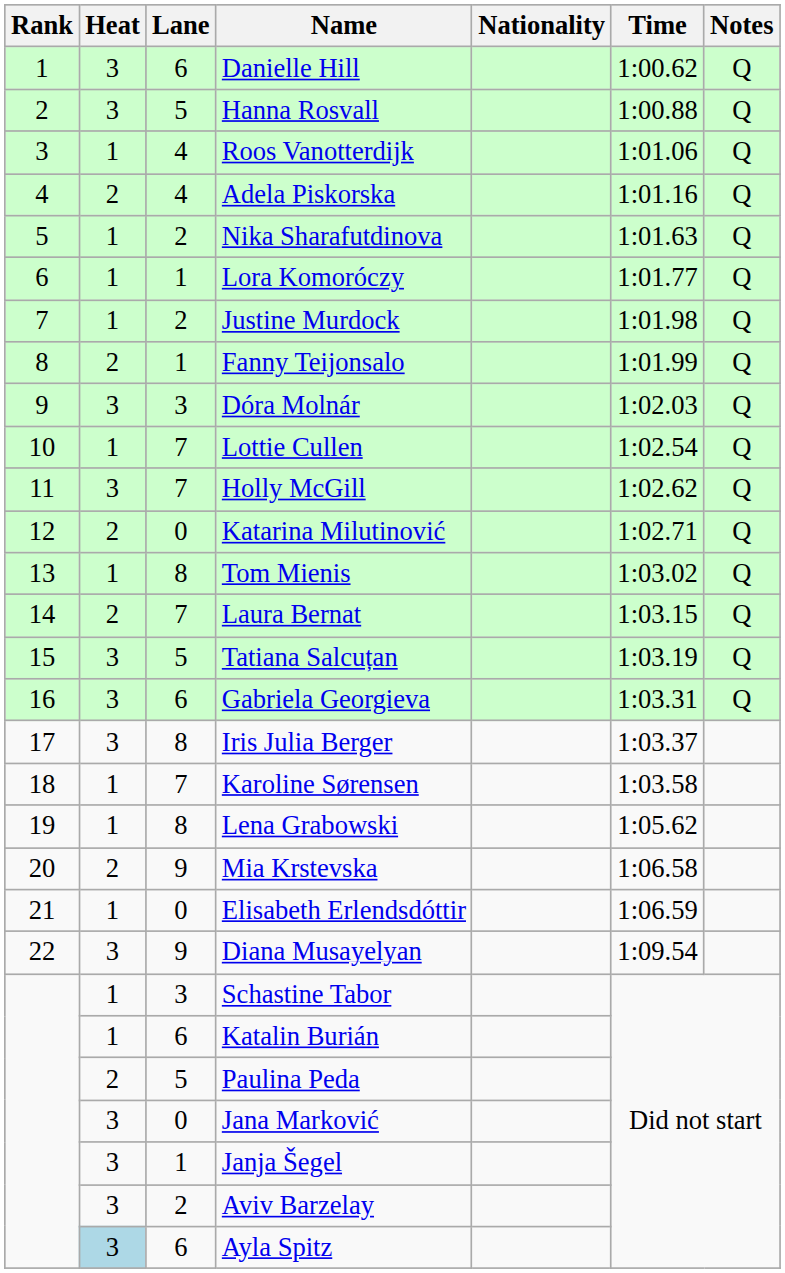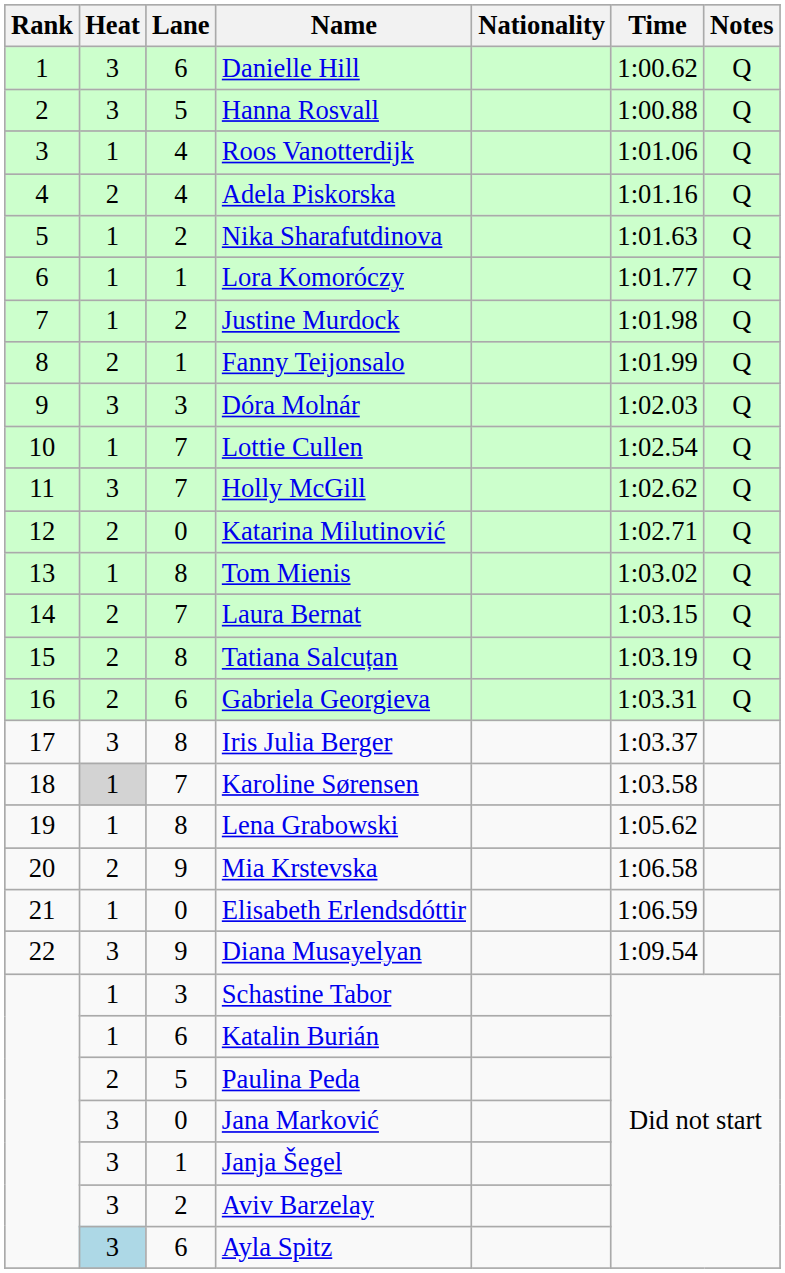 <table class="wikitable sortable" style="text-align:center">
 <tr>
 <th>Rank</th>
 <th>Heat</th>
 <th>Lane</th>
 <th>Name</th>
 <th>Nationality</th>
 <th>Time</th>
 <th>Notes</th>
 </tr>
 <tr bgcolor=ccffcc>
 <td>1</td>
 <td>3</td>
 <td>6</td>
 <td align=left><a href='#'>Danielle Hill</a></td>
 <td align=left></td>
 <td>1:00.62</td>
 <td>Q</td>
 </tr>
 <tr bgcolor=ccffcc>
 <td>2</td>
 <td>3</td>
 <td>5</td>
 <td align=left><a href='#'>Hanna Rosvall</a></td>
 <td align=left></td>
 <td>1:00.88</td>
 <td>Q</td>
 </tr>
 <tr bgcolor=ccffcc>
 <td>3</td>
 <td>1</td>
 <td>4</td>
 <td align=left><a href='#'>Roos Vanotterdijk</a></td>
 <td align=left></td>
 <td>1:01.06</td>
 <td>Q</td>
 </tr>
 <tr bgcolor=ccffcc>
 <td>4</td>
 <td>2</td>
 <td>4</td>
 <td align=left><a href='#'>Adela Piskorska</a></td>
 <td align=left></td>
 <td>1:01.16</td>
 <td>Q</td>
 </tr>
 <tr bgcolor=ccffcc>
 <td>5</td>
 <td>1</td>
 <td>2</td>
 <td align=left><a href='#'>Nika Sharafutdinova</a></td>
 <td align=left></td>
 <td>1:01.63</td>
 <td>Q</td>
 </tr>
 <tr bgcolor=ccffcc>
 <td>6</td>
 <td>1</td>
 <td>1</td>
 <td align=left><a href='#'>Lora Komoróczy</a></td>
 <td align=left></td>
 <td>1:01.77</td>
 <td>Q</td>
 </tr>
 <tr bgcolor=ccffcc>
 <td>7</td>
 <td>1</td>
 <td>2</td>
 <td align=left><a href='#'>Justine Murdock</a></td>
 <td align=left></td>
 <td>1:01.98</td>
 <td>Q</td>
 </tr>
 <tr bgcolor=ccffcc>
 <td>8</td>
 <td>2</td>
 <td>1</td>
 <td align=left><a href='#'>Fanny Teijonsalo</a></td>
 <td align=left></td>
 <td>1:01.99</td>
 <td>Q</td>
 </tr>
 <tr bgcolor=ccffcc>
 <td>9</td>
 <td>3</td>
 <td>3</td>
 <td align=left><a href='#'>Dóra Molnár</a></td>
 <td align=left></td>
 <td>1:02.03</td>
 <td>Q</td>
 </tr>
 <tr bgcolor=ccffcc>
 <td>10</td>
 <td>1</td>
 <td>7</td>
 <td align=left><a href='#'>Lottie Cullen</a></td>
 <td align=left></td>
 <td>1:02.54</td>
 <td>Q</td>
 </tr>
 <tr bgcolor=ccffcc>
 <td>11</td>
 <td>3</td>
 <td>7</td>
 <td align=left><a href='#'>Holly McGill</a></td>
 <td align=left></td>
 <td>1:02.62</td>
 <td>Q</td>
 </tr>
 <tr bgcolor=ccffcc>
 <td>12</td>
 <td>2</td>
 <td>0</td>
 <td align=left><a href='#'>Katarina Milutinović</a></td>
 <td align=left></td>
 <td>1:02.71</td>
 <td>Q</td>
 </tr>
 <tr bgcolor=ccffcc>
 <td>13</td>
 <td>1</td>
 <td>8</td>
 <td align=left><a href='#'>Tom Mienis</a></td>
 <td align=left></td>
 <td>1:03.02</td>
 <td>Q</td>
 </tr>
 <tr bgcolor=ccffcc>
 <td>14</td>
 <td>2</td>
 <td>7</td>
 <td align=left><a href='#'>Laura Bernat</a></td>
 <td align=left></td>
 <td>1:03.15</td>
 <td>Q</td>
 </tr>
 <tr bgcolor=ccffcc>
 <td>15</td>
-<td>3</td>
-<td>5</td>
+<td>2</td>
+<td>8</td>
 <td align=left><a href='#'>Tatiana Salcuțan</a></td>
 <td align=left></td>
 <td>1:03.19</td>
 <td>Q</td>
 </tr>
 <tr bgcolor=ccffcc>
 <td>16</td>
-<td>3</td>
+<td>2</td>
 <td>6</td>
 <td align=left><a href='#'>Gabriela Georgieva</a></td>
 <td align=left></td>
 <td>1:03.31</td>
 <td>Q</td>
 </tr>
 <tr>
 <td>17</td>
 <td>3</td>
 <td>8</td>
 <td align=left><a href='#'>Iris Julia Berger</a></td>
 <td align=left></td>
 <td>1:03.37</td>
 <td></td>
 </tr>
 <tr>
 <td>18</td>
-<td>1</td>
+<td style="background: lightgrey;">1</td>
 <td>7</td>
 <td align=left><a href='#'>Karoline Sørensen</a></td>
 <td align=left></td>
 <td>1:03.58</td>
 <td></td>
 </tr>
 <tr>
 <td>19</td>
 <td>1</td>
 <td>8</td>
 <td align=left><a href='#'>Lena Grabowski</a></td>
 <td align=left></td>
 <td>1:05.62</td>
 <td></td>
 </tr>
 <tr>
 <td>20</td>
 <td>2</td>
 <td>9</td>
 <td align=left><a href='#'>Mia Krstevska</a></td>
 <td align=left></td>
 <td>1:06.58</td>
 <td></td>
 </tr>
 <tr>
 <td>21</td>
 <td>1</td>
 <td>0</td>
 <td align=left><a href='#'>Elisabeth Erlendsdóttir</a></td>
 <td align=left></td>
 <td>1:06.59</td>
 <td></td>
 </tr>
 <tr>
 <td>22</td>
 <td>3</td>
 <td>9</td>
 <td align=left><a href='#'>Diana Musayelyan</a></td>
 <td align=left></td>
 <td>1:09.54</td>
 <td></td>
 </tr>
 <tr>
 <td rowspan=7></td>
 <td>1</td>
 <td>3</td>
 <td align=left><a href='#'>Schastine Tabor</a></td>
 <td align=left></td>
 <td colspan=2 rowspan=7>Did not start</td>
 </tr>
 <tr>
 <td>1</td>
 <td>6</td>
 <td align=left><a href='#'>Katalin Burián</a></td>
 <td align=left></td>
 </tr>
 <tr>
 <td>2</td>
 <td>5</td>
 <td align=left><a href='#'>Paulina Peda</a></td>
 <td align=left></td>
 </tr>
 <tr>
 <td>3</td>
 <td>0</td>
 <td align=left><a href='#'>Jana Marković</a></td>
 <td align=left></td>
 </tr>
 <tr>
 <td>3</td>
 <td>1</td>
 <td align=left><a href='#'>Janja Šegel</a></td>
 <td align=left></td>
 </tr>
 <tr>
 <td>3</td>
 <td>2</td>
 <td align=left><a href='#'>Aviv Barzelay</a></td>
 <td align=left></td>
 </tr>
 <tr>
 <td style="background: lightblue;">3</td>
 <td>6</td>
 <td align=left><a href='#'>Ayla Spitz</a></td>
 <td align=left></td>
 </tr>
 </table>
